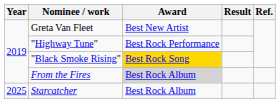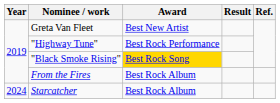 <table class="wikitable">
 <tr>
 <th>Year</th>
 <th>Nominee / work</th>
 <th>Award</th>
 <th>Result</th>
 <th>Ref.</th>
 </tr>
 <tr>
 <td rowspan="4"><a href='#'>2019</a></td>
 <td>Greta Van Fleet</td>
 <td><a href='#'>Best New Artist</a></td>
 <td></td>
 <td rowspan="3"></td>
 </tr>
 <tr>
 <td>"<a href='#'>Highway Tune</a>"</td>
 <td><a href='#'>Best Rock Performance</a></td>
 <td></td>
 </tr>
 <tr>
 <td>"<a href='#'>Black Smoke Rising</a>"</td>
 <td style="background: gold;"><a href='#'>Best Rock Song</a></td>
 <td></td>
 </tr>
 <tr>
 <td><em><a href='#'>From the Fires</a></em></td>
-<td style="background: lightgrey;"><a href='#'>Best Rock Album</a></td>
+<td><a href='#'>Best Rock Album</a></td>
 <td></td>
 <td></td>
 </tr>
 <tr>
-<td><a href='#'>2025</a></td>
+<td><a href='#'>2024</a></td>
 <td><em><a href='#'>Starcatcher</a></em></td>
 <td><a href='#'>Best Rock Album</a></td>
 <td></td>
 <td></td>
 </tr>
 </table>
